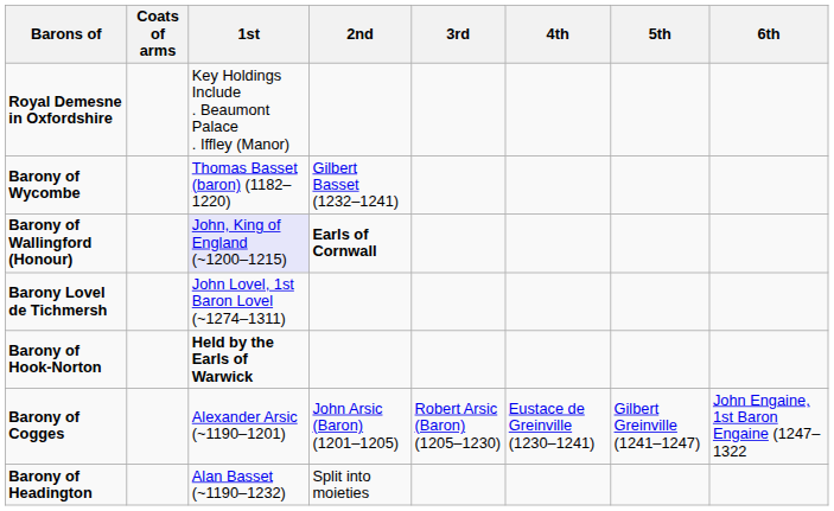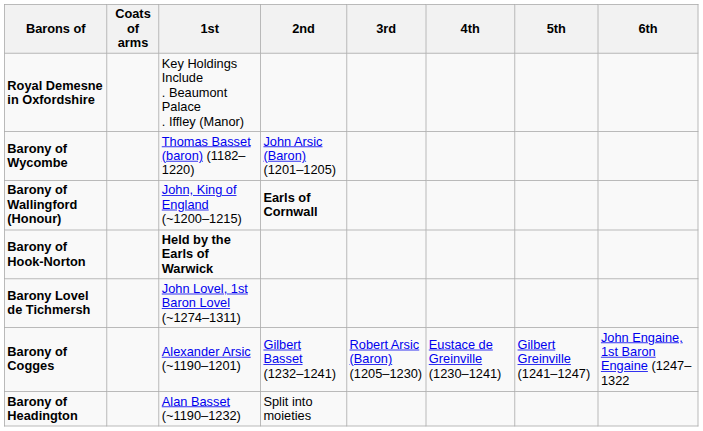 <table class="wikitable">
 <tr>
 <th>Barons of</th>
 <th>Coats of arms</th>
 <th>1st</th>
 <th>2nd</th>
 <th>3rd</th>
 <th>4th</th>
 <th>5th</th>
 <th>6th</th>
 </tr>
 <tr>
 <td><strong>Royal Demesne in Oxfordshire</strong></td>
 <td></td>
 <td>Key Holdings Include<br>. Beaumont Palace<br>. Iffley (Manor)</td>
 <td></td>
 <td></td>
 <td></td>
 <td></td>
 <td></td>
 </tr>
 <tr>
 <td><strong>Barony of Wycombe</strong></td>
 <td></td>
 <td><a href='#'>Thomas Basset (baron)</a> (1182–1220)</td>
-<td><a href='#'>Gilbert Basset</a> (1232–1241)</td>
+<td><a href='#'>John Arsic (Baron)</a> (1201–1205)</td>
 <td></td>
 <td></td>
 <td></td>
 <td></td>
 </tr>
 <tr>
 <td><strong>Barony of Wallingford (Honour)</strong></td>
 <td></td>
-<td style="background: lavender;"><a href='#'>John, King of England</a> (~1200–1215)</td>
+<td><a href='#'>John, King of England</a> (~1200–1215)</td>
 <td><strong>Earls of Cornwall</strong></td>
+<td></td>
+<td></td>
+<td></td>
+<td></td>
+</tr>
+<tr>
+<td><strong>Barony of Hook-Norton</strong></td>
+<td></td>
+<td><strong>Held by the Earls of Warwick</strong></td>
+<td></td>
 <td></td>
 <td></td>
 <td></td>
 <td></td>
 </tr>
 <tr>
 <td><strong>Barony Lovel de Tichmersh</strong></td>
 <td></td>
 <td><a href='#'>John Lovel, 1st Baron Lovel</a> (~1274–1311)</td>
 <td></td>
 <td></td>
 <td></td>
 <td></td>
 <td></td>
 </tr>
 <tr>
-<td><strong>Barony of Hook-Norton</strong></td>
-<td></td>
-<td><strong>Held by the Earls of Warwick</strong></td>
-<td></td>
-<td></td>
-<td></td>
-<td></td>
-<td></td>
-</tr>
-<tr>
 <td><strong>Barony of Cogges</strong></td>
 <td></td>
 <td><a href='#'>Alexander Arsic</a> (~1190–1201)</td>
-<td><a href='#'>John Arsic (Baron)</a> (1201–1205)</td>
+<td><a href='#'>Gilbert Basset</a> (1232–1241)</td>
 <td><a href='#'>Robert Arsic (Baron)</a> (1205–1230)</td>
 <td><a href='#'>Eustace de Greinville</a> (1230–1241)</td>
 <td><a href='#'>Gilbert Greinville</a> (1241–1247)</td>
 <td><a href='#'>John Engaine, 1st Baron Engaine</a> (1247–1322</td>
 </tr>
 <tr>
 <td><strong>Barony of Headington</strong></td>
 <td></td>
 <td><a href='#'>Alan Basset</a> (~1190–1232)</td>
 <td>Split into moieties</td>
 <td></td>
 <td></td>
 <td></td>
 <td></td>
 </tr>
 </table>
